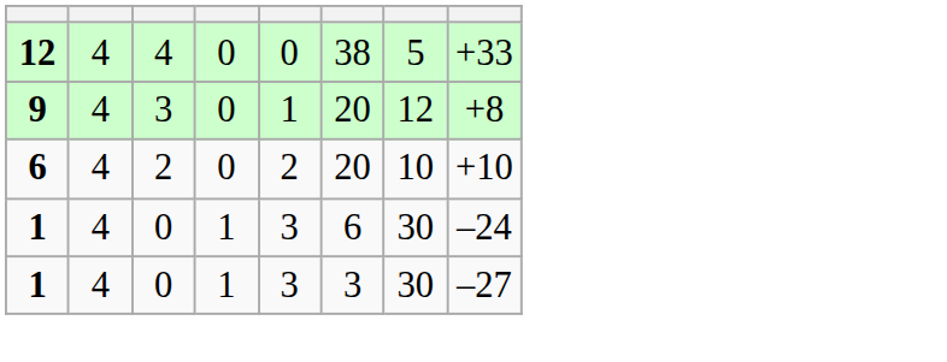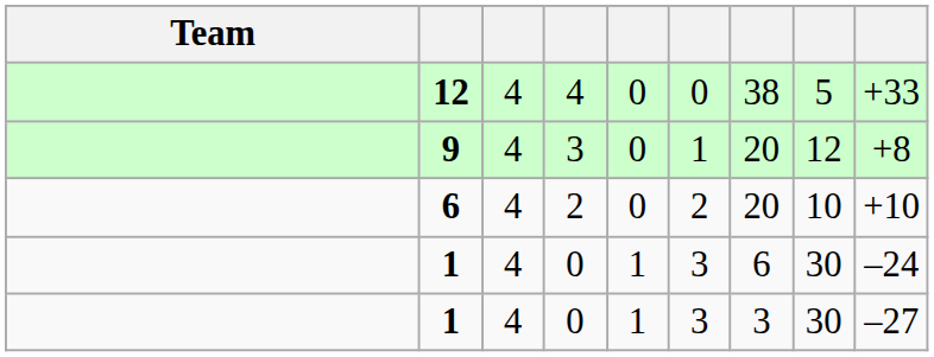 <table class=wikitable style="text-align:center">
 <tr>
+<th width="175">Team</th>
 <th width="20"></th>
 <th width="20"></th>
 <th width="20"></th>
 <th width="20"></th>
 <th width="20"></th>
 <th width="20"></th>
 <th width="20"></th>
 <th width="20"></th>
 </tr>
 <tr bgcolor="#ccffcc">
+<td style="text-align:left;"></td>
 <td><strong>12</strong></td>
 <td>4</td>
 <td>4</td>
 <td>0</td>
 <td>0</td>
 <td>38</td>
 <td>5</td>
 <td>+33</td>
 </tr>
 <tr bgcolor="#ccffcc">
+<td style="text-align:left;"></td>
 <td><strong>9</strong></td>
 <td>4</td>
 <td>3</td>
 <td>0</td>
 <td>1</td>
 <td>20</td>
 <td>12</td>
 <td>+8</td>
 </tr>
 <tr>
+<td style="text-align:left;"></td>
 <td><strong>6</strong></td>
 <td>4</td>
 <td>2</td>
 <td>0</td>
 <td>2</td>
 <td>20</td>
 <td>10</td>
 <td>+10</td>
 </tr>
 <tr>
+<td style="text-align:left;"></td>
 <td><strong>1</strong></td>
 <td>4</td>
 <td>0</td>
 <td>1</td>
 <td>3</td>
 <td>6</td>
 <td>30</td>
 <td>–24</td>
 </tr>
 <tr>
+<td style="text-align:left;"></td>
 <td><strong>1</strong></td>
 <td>4</td>
 <td>0</td>
 <td>1</td>
 <td>3</td>
 <td>3</td>
 <td>30</td>
 <td>–27</td>
 </tr>
 </table>
